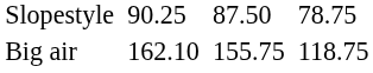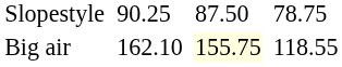 <table>
 <tr>
 <td>Slopestyle</td>
 <td></td>
 <td>90.25</td>
 <td></td>
 <td>87.50</td>
 <td></td>
 <td>78.75</td>
 </tr>
 <tr>
 <td>Big air</td>
 <td></td>
 <td>162.10</td>
 <td></td>
-<td>155.75</td>
+<td style="background: lightyellow;">155.75</td>
 <td></td>
-<td>118.75</td>
+<td>118.55</td>
 </tr>
 </table>
